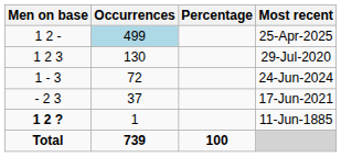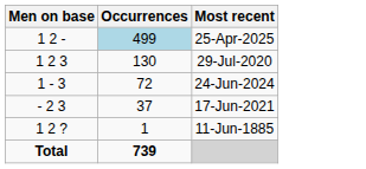 <table class="wikitable" style="text-align:center" border="1">
 <tr>
 <th>Men on base</th>
 <th>Occurrences</th>
-<th>Percentage</th>
 <th>Most recent</th>
 </tr>
 <tr>
 <td>1 2 -</td>
 <td style="background: lightblue;">499</td>
-<td></td>
 <td>25-Apr-2025</td>
 </tr>
 <tr>
 <td>1 2 3</td>
 <td>130</td>
-<td></td>
 <td>29-Jul-2020</td>
 </tr>
 <tr>
 <td>1 - 3</td>
 <td>72</td>
-<td></td>
 <td>24-Jun-2024</td>
 </tr>
 <tr>
 <td>- 2 3</td>
 <td>37</td>
-<td></td>
 <td>17-Jun-2021</td>
 </tr>
 <tr>
-<td><strong>1 2 ?</strong></td>
+<td>1 2 ?</td>
 <td>1</td>
-<td></td>
 <td>11-Jun-1885</td>
 </tr>
 <tr>
 <td><strong>Total</strong></td>
 <td><strong>739</strong></td>
-<td><strong>100</strong></td>
 <td bgcolor=lightgrey> </td>
 </tr>
 </table>
